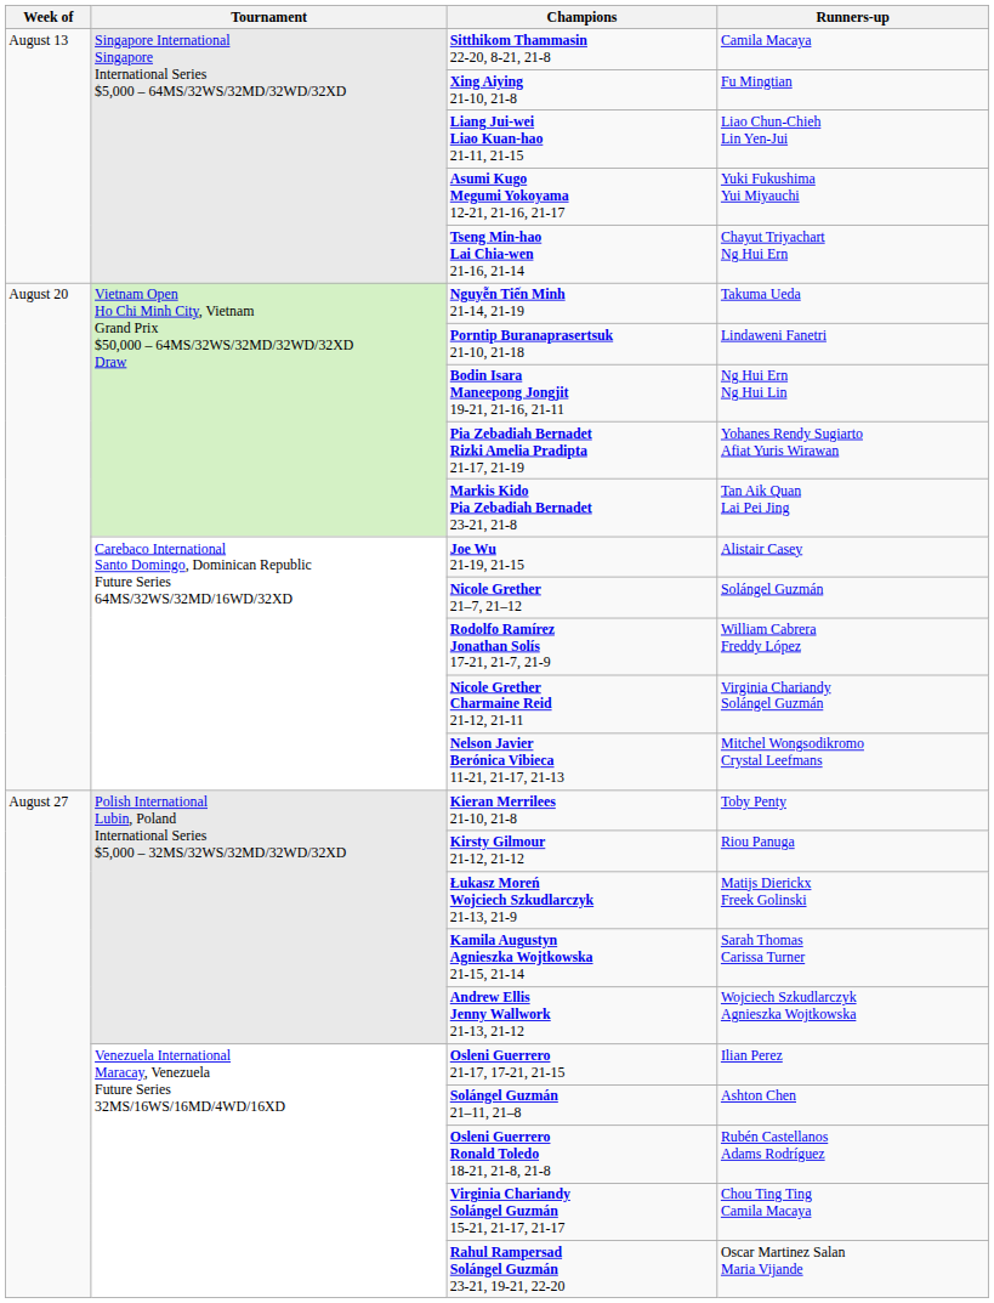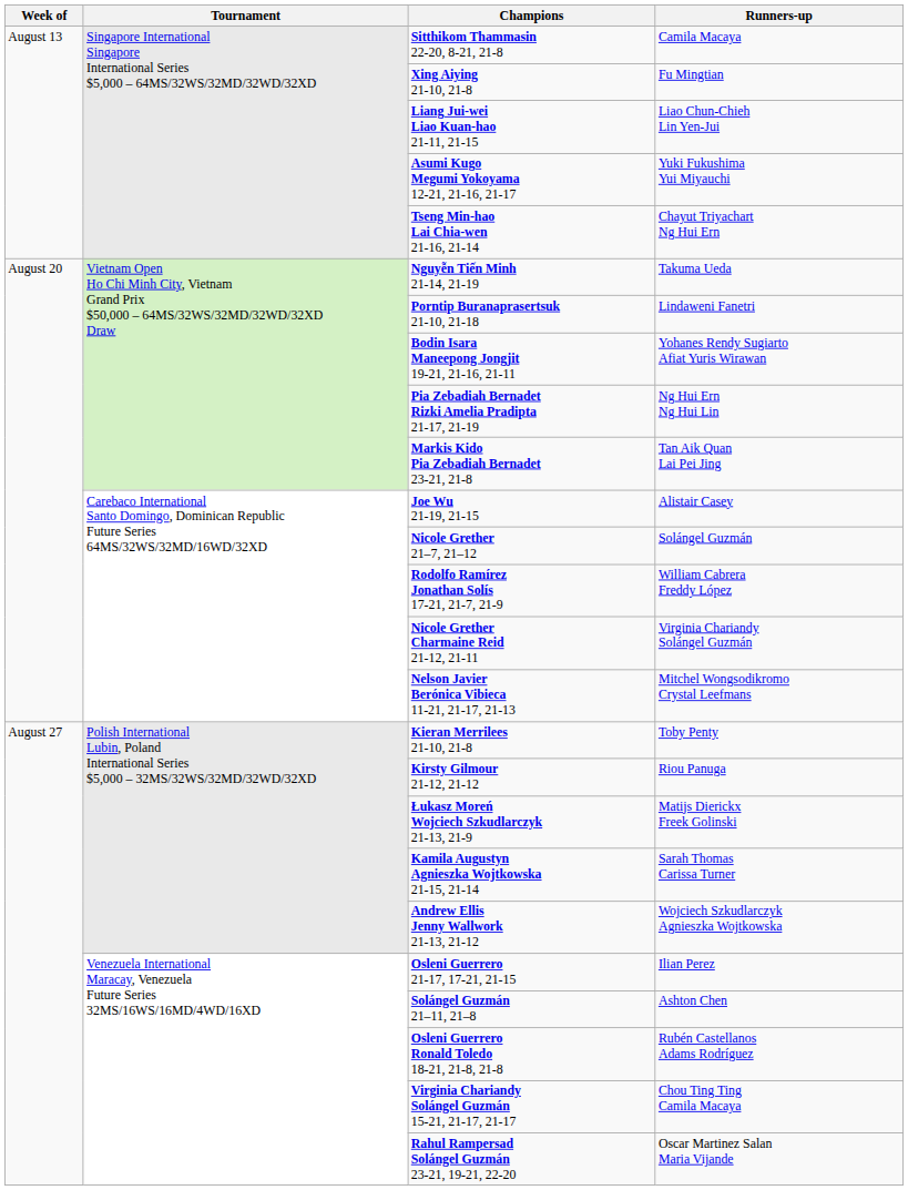 <table class=wikitable style=font-size:85%>
 <tr>
 <th width=75>Week of</th>
 <th width=330>Tournament</th>
 <th width=250>Champions</th>
 <th width=250>Runners-up</th>
 </tr>
 <tr valign=top>
 <td rowspan=5>August 13</td>
 <td style="background:#E9E9E9;" rowspan="5"><a href='#'>Singapore International</a><br><a href='#'>Singapore</a><br>International Series<br>$5,000 – 64MS/32WS/32MD/32WD/32XD</td>
 <td> <strong><a href='#'>Sitthikom Thammasin</a></strong><br>22-20, 8-21, 21-8</td>
 <td> <a href='#'>Camila Macaya</a></td>
 </tr>
 <tr valign=top>
 <td> <strong><a href='#'>Xing Aiying</a></strong><br>21-10, 21-8</td>
 <td> <a href='#'>Fu Mingtian</a></td>
 </tr>
 <tr valign=top>
 <td> <strong><a href='#'>Liang Jui-wei</a><br> <a href='#'>Liao Kuan-hao</a></strong><br>21-11, 21-15</td>
 <td> <a href='#'>Liao Chun-Chieh</a><br> <a href='#'>Lin Yen-Jui</a></td>
 </tr>
 <tr valign=top>
 <td> <strong><a href='#'>Asumi Kugo</a><br> <a href='#'>Megumi Yokoyama</a></strong><br>12-21, 21-16, 21-17</td>
 <td> <a href='#'>Yuki Fukushima</a><br> <a href='#'>Yui Miyauchi</a></td>
 </tr>
 <tr valign=top>
 <td> <strong><a href='#'>Tseng Min-hao</a><br> <a href='#'>Lai Chia-wen</a></strong><br>21-16, 21-14</td>
 <td> <a href='#'>Chayut Triyachart</a><br> <a href='#'>Ng Hui Ern</a></td>
 </tr>
 <tr valign=top>
 <td rowspan=10>August 20</td>
 <td style="background:#D4F1C5;" rowspan="5"><a href='#'>Vietnam Open</a><br><a href='#'>Ho Chi Minh City</a>, Vietnam<br>Grand Prix<br>$50,000 – 64MS/32WS/32MD/32WD/32XD<br><a href='#'>Draw</a></td>
 <td> <strong><a href='#'>Nguyễn Tiến Minh</a></strong><br>21-14, 21-19</td>
 <td> <a href='#'>Takuma Ueda</a></td>
 </tr>
 <tr valign=top>
 <td> <strong><a href='#'>Porntip Buranaprasertsuk</a></strong><br>21-10, 21-18</td>
 <td> <a href='#'>Lindaweni Fanetri</a></td>
 </tr>
 <tr valign=top>
 <td> <strong><a href='#'>Bodin Isara</a><br> <a href='#'>Maneepong Jongjit</a></strong><br>19-21, 21-16, 21-11</td>
-<td> <a href='#'>Ng Hui Ern</a><br> <a href='#'>Ng Hui Lin</a></td>
+<td> <a href='#'>Yohanes Rendy Sugiarto</a><br> <a href='#'>Afiat Yuris Wirawan</a></td>
 </tr>
 <tr valign=top>
 <td> <strong><a href='#'>Pia Zebadiah Bernadet</a><br> <a href='#'>Rizki Amelia Pradipta</a></strong><br>21-17, 21-19</td>
-<td> <a href='#'>Yohanes Rendy Sugiarto</a><br> <a href='#'>Afiat Yuris Wirawan</a></td>
+<td> <a href='#'>Ng Hui Ern</a><br> <a href='#'>Ng Hui Lin</a></td>
 </tr>
 <tr valign=top>
 <td> <strong><a href='#'>Markis Kido</a><br> <a href='#'>Pia Zebadiah Bernadet</a></strong><br>23-21, 21-8</td>
 <td> <a href='#'>Tan Aik Quan</a><br> <a href='#'>Lai Pei Jing</a></td>
 </tr>
 <tr valign=top>
 <td style="background:#ffffff;" rowspan="5"><a href='#'>Carebaco International</a><br><a href='#'>Santo Domingo</a>, Dominican Republic<br>Future Series<br>64MS/32WS/32MD/16WD/32XD</td>
 <td> <strong><a href='#'>Joe Wu</a></strong><br>21-19, 21-15</td>
 <td> <a href='#'>Alistair Casey</a></td>
 </tr>
 <tr valign=top>
 <td> <strong><a href='#'>Nicole Grether</a></strong><br>21–7, 21–12</td>
 <td> <a href='#'>Solángel Guzmán</a></td>
 </tr>
 <tr valign=top>
 <td> <strong><a href='#'>Rodolfo Ramírez</a><br> <a href='#'>Jonathan Solís</a></strong><br>17-21, 21-7, 21-9</td>
 <td> <a href='#'>William Cabrera</a><br> <a href='#'>Freddy López</a></td>
 </tr>
 <tr valign=top>
 <td> <strong><a href='#'>Nicole Grether</a><br> <a href='#'>Charmaine Reid</a></strong><br>21-12, 21-11</td>
 <td> <a href='#'>Virginia Chariandy</a><br> <a href='#'>Solángel Guzmán</a></td>
 </tr>
 <tr valign=top>
 <td> <strong><a href='#'>Nelson Javier</a><br> <a href='#'>Berónica Vibieca</a></strong><br>11-21, 21-17, 21-13</td>
 <td> <a href='#'>Mitchel Wongsodikromo</a><br> <a href='#'>Crystal Leefmans</a></td>
 </tr>
 <tr valign=top>
 <td rowspan=10>August 27</td>
 <td style="background:#E9E9E9;" rowspan="5"><a href='#'>Polish International</a><br><a href='#'>Lubin</a>, Poland<br>International Series<br>$5,000 – 32MS/32WS/32MD/32WD/32XD</td>
 <td> <strong><a href='#'>Kieran Merrilees</a></strong><br>21-10, 21-8</td>
 <td> <a href='#'>Toby Penty</a></td>
 </tr>
 <tr valign=top>
 <td> <strong><a href='#'>Kirsty Gilmour</a></strong><br>21-12, 21-12</td>
 <td> <a href='#'>Riou Panuga</a></td>
 </tr>
 <tr valign=top>
 <td> <strong><a href='#'>Łukasz Moreń</a><br> <a href='#'>Wojciech Szkudlarczyk</a></strong><br>21-13, 21-9</td>
 <td> <a href='#'>Matijs Dierickx</a><br> <a href='#'>Freek Golinski</a></td>
 </tr>
 <tr valign=top>
 <td> <strong><a href='#'>Kamila Augustyn</a><br> <a href='#'>Agnieszka Wojtkowska</a></strong><br>21-15, 21-14</td>
 <td> <a href='#'>Sarah Thomas</a><br> <a href='#'>Carissa Turner</a></td>
 </tr>
 <tr valign=top>
 <td> <strong><a href='#'>Andrew Ellis</a><br> <a href='#'>Jenny Wallwork</a></strong><br>21-13, 21-12</td>
 <td> <a href='#'>Wojciech Szkudlarczyk</a><br> <a href='#'>Agnieszka Wojtkowska</a></td>
 </tr>
 <tr valign=top>
 <td style="background:#ffffff;" rowspan="5"><a href='#'>Venezuela International</a><br><a href='#'>Maracay</a>, Venezuela<br>Future Series<br> 32MS/16WS/16MD/4WD/16XD</td>
 <td> <strong><a href='#'>Osleni Guerrero</a></strong><br>21-17, 17-21, 21-15</td>
 <td> <a href='#'>Ilian Perez</a></td>
 </tr>
 <tr valign=top>
 <td> <strong><a href='#'>Solángel Guzmán</a></strong><br>21–11, 21–8</td>
 <td> <a href='#'>Ashton Chen</a></td>
 </tr>
 <tr valign=top>
 <td> <strong><a href='#'>Osleni Guerrero</a><br> <a href='#'>Ronald Toledo</a></strong><br>18-21, 21-8, 21-8</td>
 <td> <a href='#'>Rubén Castellanos</a><br> <a href='#'>Adams Rodríguez</a></td>
 </tr>
 <tr valign=top>
 <td> <strong><a href='#'>Virginia Chariandy</a><br> <a href='#'>Solángel Guzmán</a></strong><br>15-21, 21-17, 21-17</td>
 <td> <a href='#'>Chou Ting Ting</a><br> <a href='#'>Camila Macaya</a></td>
 </tr>
 <tr valign=top>
 <td> <strong><a href='#'>Rahul Rampersad</a><br> <a href='#'>Solángel Guzmán</a></strong><br>23-21, 19-21, 22-20</td>
 <td> Oscar Martinez Salan<br> <a href='#'>Maria Vijande</a></td>
 </tr>
 </table>
